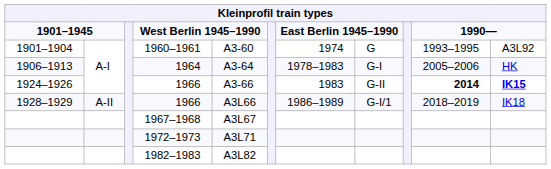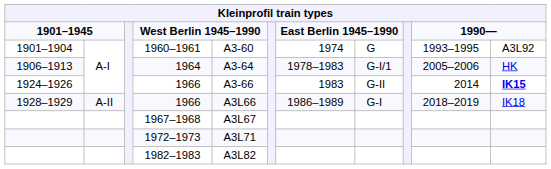 <table class="wikitable" style="margin:0.5em auto;">
 <tr>
 <th style="background-color: #F0F0FF" colspan="11">Kleinprofil train types</th>
 </tr>
 <tr style="background-color: #F8F8FF">
 <td style="text-align:center; font-weight:bold;" colspan="2">1901–1945</td>
 <td style="background-color: #F0F0FF" rowspan="8"> </td>
 <td style="text-align:center; font-weight:bold;" colspan="2">West Berlin 1945–1990</td>
 <td style="background-color: #F0F0FF" rowspan="8"> </td>
 <td style="text-align:center; font-weight:bold;" colspan="2">East Berlin 1945–1990</td>
 <td style="background-color: #F0F0FF" rowspan="8"> </td>
 <td style="text-align:center; font-weight:bold;" colspan="2">1990—</td>
 </tr>
 <tr style="background-color: #FFFFFF">
 <td style="padding: 0.2em 1em; text-align: right;">1901–1904</td>
 <td rowspan="3" style="padding: 0 1em;">A-I</td>
 <td style="padding: 0.2em 1em; text-align: right;">1960–1961</td>
 <td style="padding: 0.2em 1em;">A3-60</td>
 <td style="padding: 0.2em 1em; text-align: right;">1974</td>
 <td style="padding: 0.2em 1em;">G</td>
 <td style="padding: 0.2em 1em; text-align: right;">1993–1995</td>
 <td style="padding: 0.2em 1em;">A3L92</td>
 </tr>
 <tr style="background-color: #F8F8FF">
 <td style="padding: 0.2em 1em; text-align: right;">1906–1913</td>
 <td style="padding: 0.2em 1em; text-align: right;">1964</td>
 <td style="padding: 0.2em 1em;">A3-64</td>
 <td style="padding: 0.2em 1em; text-align: right;">1978–1983</td>
-<td style="padding: 0.2em 1em;">G-I</td>
+<td style="padding: 0.2em 1em;">G-I/1</td>
 <td style="padding: 0.2em 1em; text-align: right;">2005–2006</td>
 <td style="padding: 0.2em 1em;"><a href='#'>HK</a></td>
 </tr>
 <tr style="background-color: #FFFFFF">
 <td style="padding: 0.2em 1em; text-align: right;">1924–1926</td>
 <td style="padding: 0.2em 1em; text-align: right;">1966</td>
 <td style="padding: 0.2em 1em;">A3-66</td>
 <td style="padding: 0.2em 1em; text-align: right;">1983</td>
 <td style="padding: 0.2em 1em;">G-II</td>
-<td style="padding: 0.2em 1em; text-align: right;"><strong>2014</strong></td>
+<td style="padding: 0.2em 1em; text-align: right;">2014</td>
 <td style="padding: 0.2em 1em;"><strong><a href='#'>IK15</a></strong></td>
 </tr>
 <tr style="background-color: #F8F8FF">
 <td style="padding: 0.2em 1em; text-align: right;">1928–1929</td>
 <td style="padding: 0.2em 1em;">A-II</td>
 <td style="padding: 0.2em 1em; text-align: right;">1966</td>
 <td style="padding: 0.2em 1em;">A3L66</td>
 <td style="padding: 0.2em 1em; text-align: right;">1986–1989</td>
-<td style="padding: 0.2em 1em;">G-I/1</td>
+<td style="padding: 0.2em 1em;">G-I</td>
 <td style="padding: 0.2em 1em; text-align: right;">2018–2019</td>
 <td style="padding: 0.2em 1em;"><a href='#'>IK18</a></td>
 </tr>
 <tr style="background-color: #FFFFFF">
 <td> </td>
 <td> </td>
 <td style="padding: 0.2em 1em; text-align: right;">1967–1968</td>
 <td style="padding: 0.2em 1em;">A3L67</td>
 <td> </td>
 <td> </td>
 <td> </td>
 <td> </td>
 </tr>
 <tr style="background-color: #F8F8FF">
 <td> </td>
 <td> </td>
 <td style="padding: 0.2em 1em; text-align: right;">1972–1973</td>
 <td style="padding: 0.2em 1em;">A3L71</td>
 <td> </td>
 <td> </td>
 <td> </td>
 <td> </td>
 </tr>
 <tr style="background-color: #FFFFFF">
 <td> </td>
 <td> </td>
 <td style="padding: 0.2em 1em; text-align: right;">1982–1983</td>
 <td style="padding: 0.2em 1em;">A3L82</td>
 <td> </td>
 <td> </td>
 <td> </td>
 <td> </td>
 </tr>
 </table>
